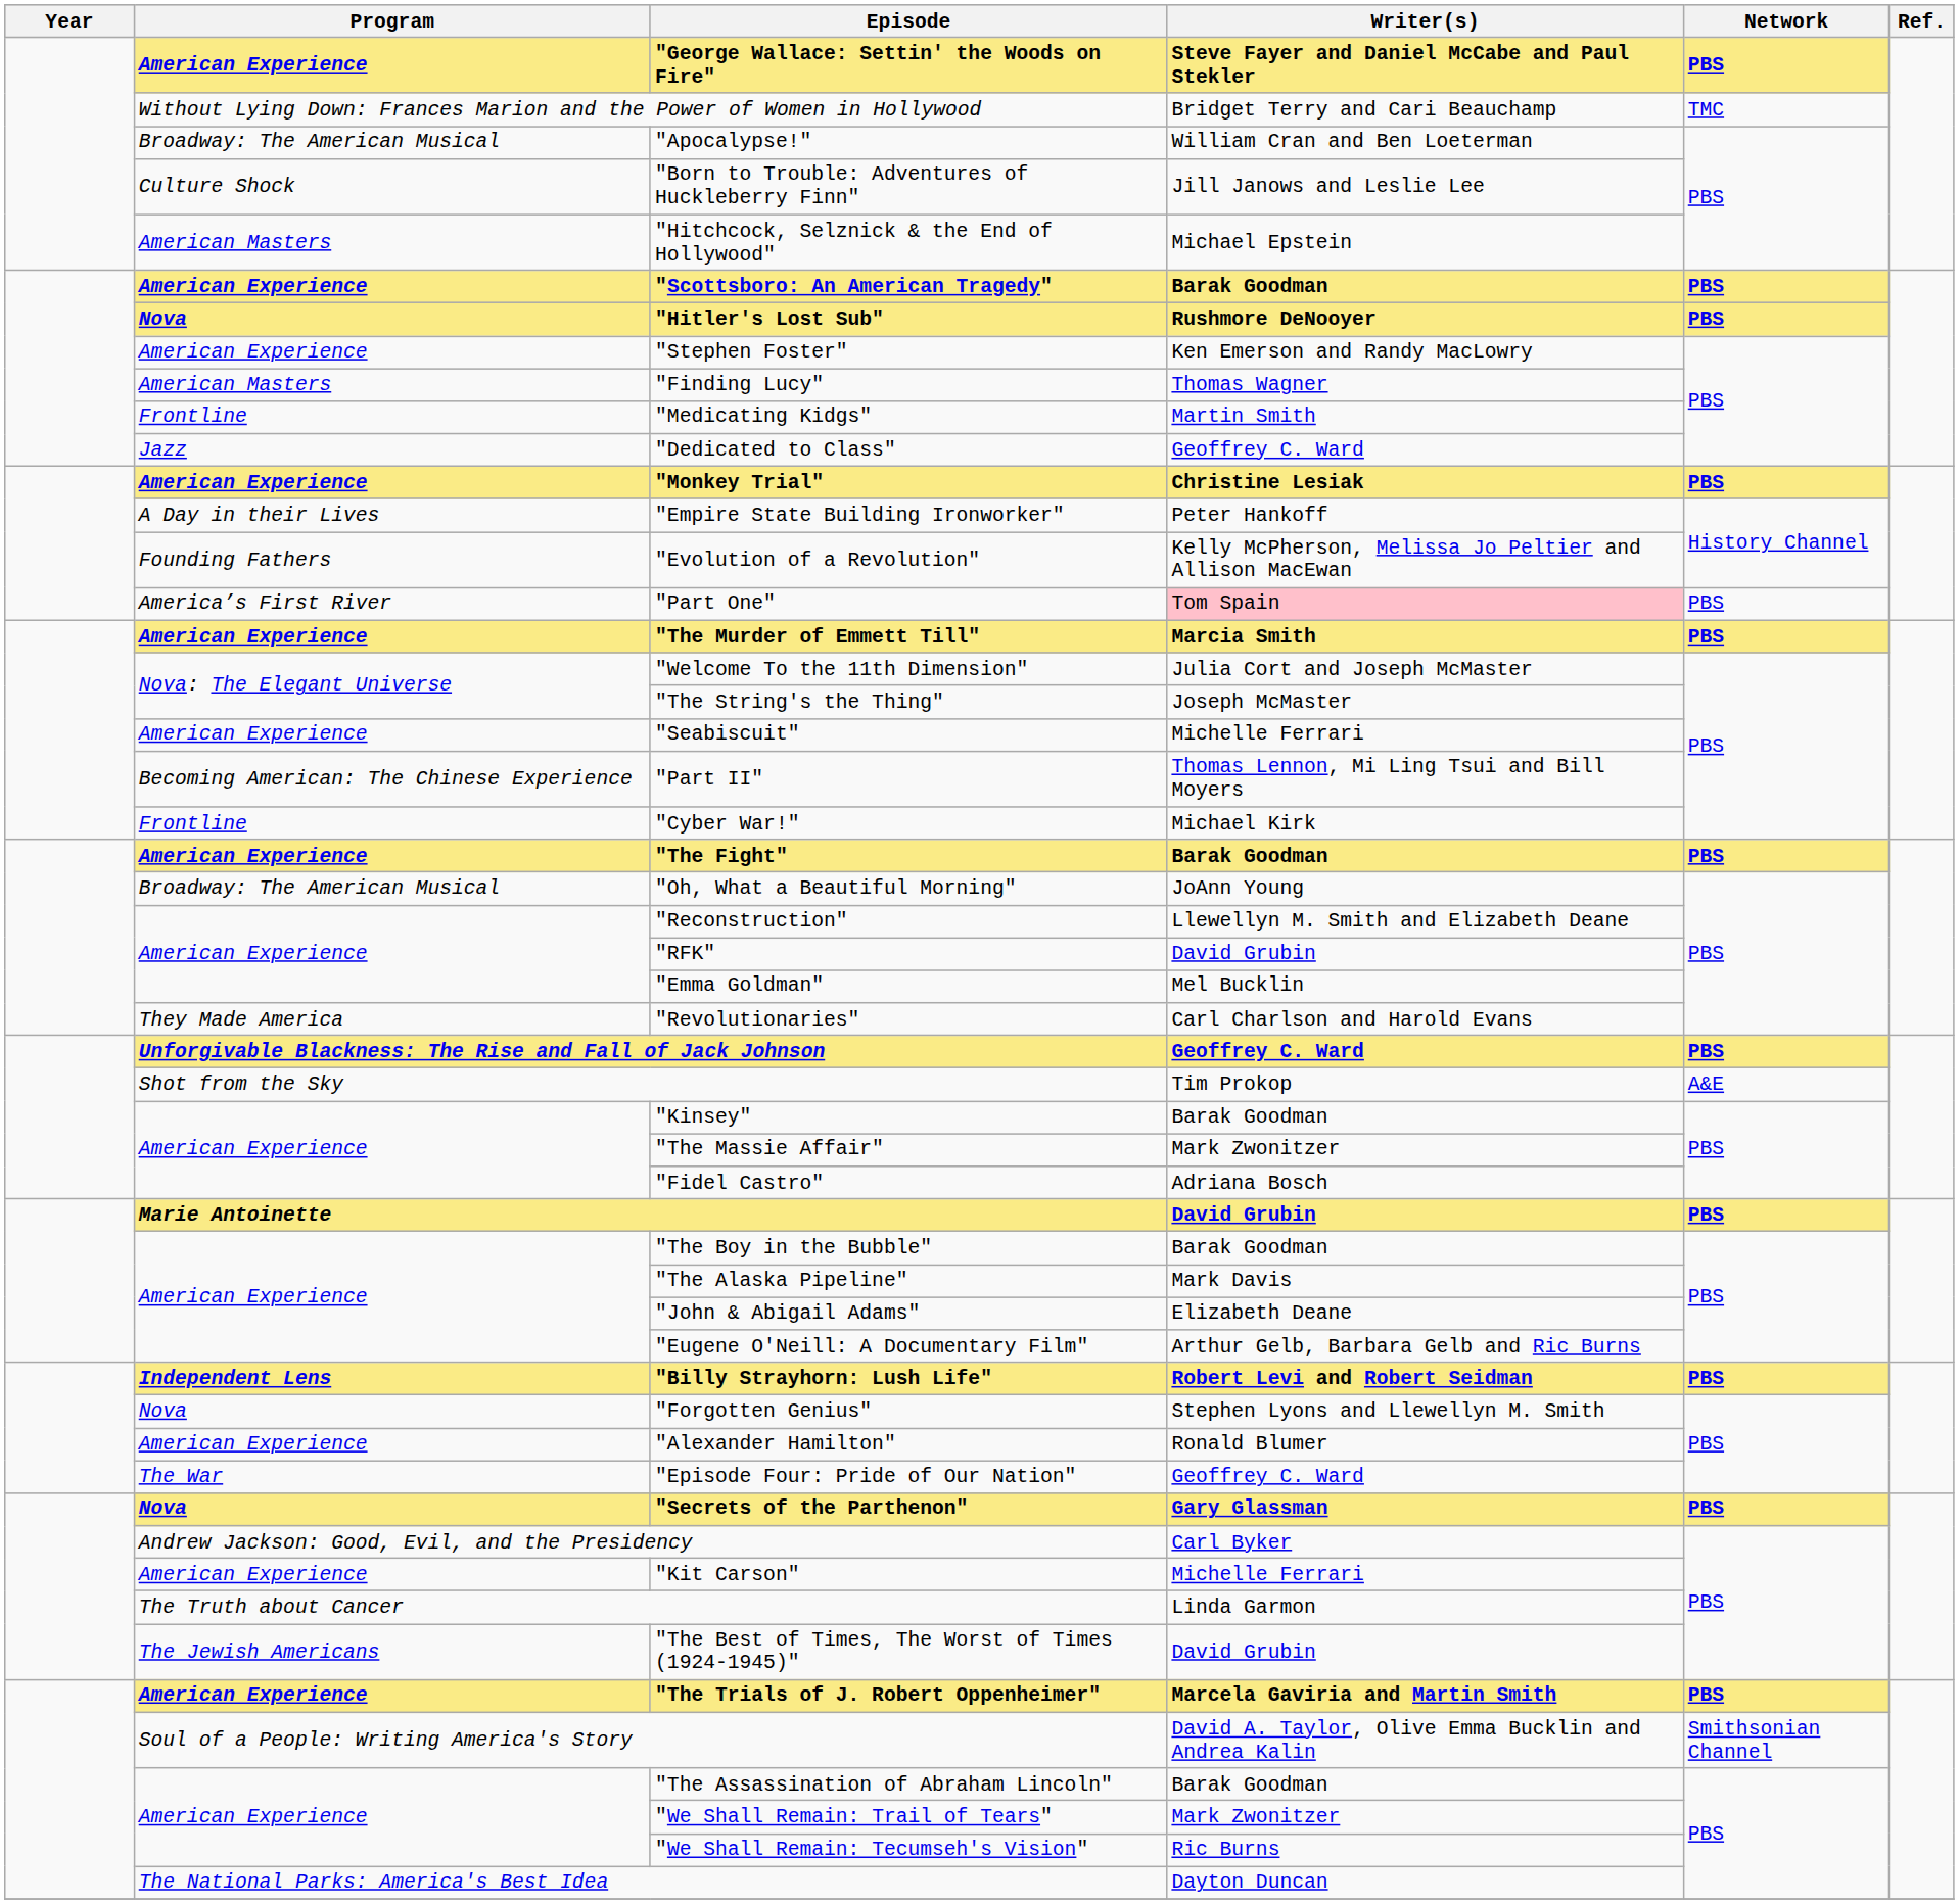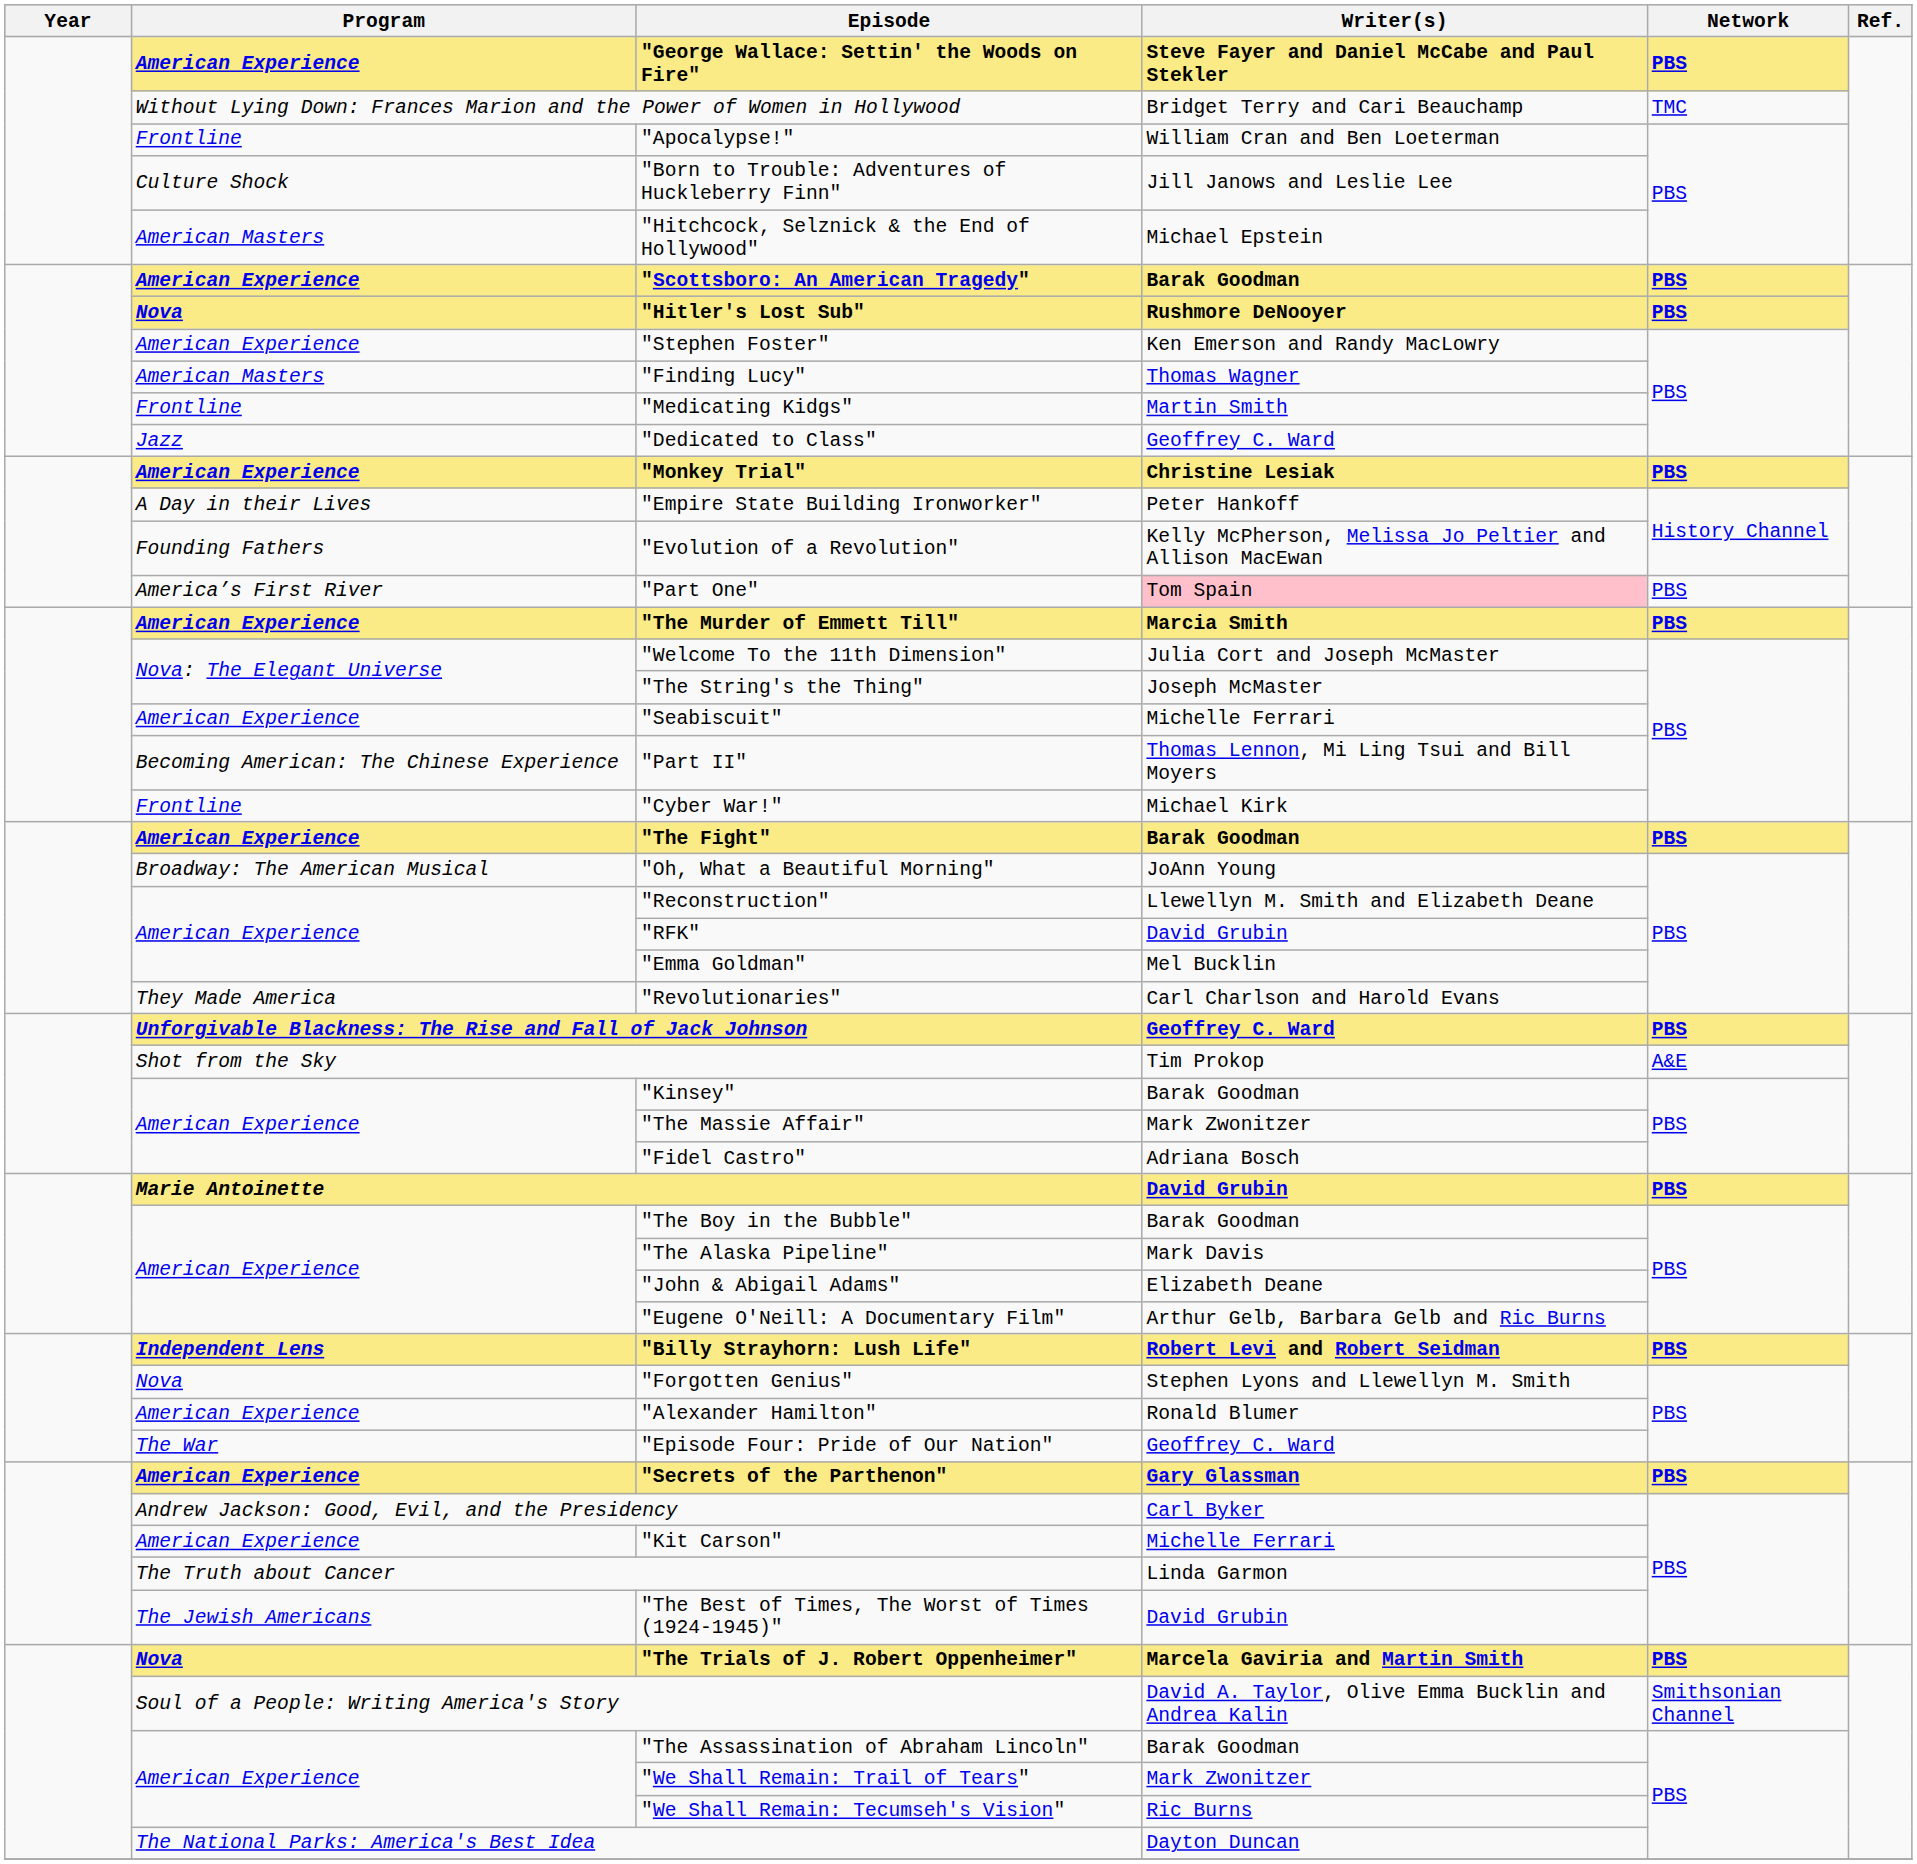 <table class="wikitable" style="width:100%">
 <tr bgcolor="#CCCCCC" align="center">
 <th width="5%">Year</th>
 <th width="20%">Program</th>
 <th width="20%">Episode</th>
 <th width="20%">Writer(s)</th>
 <th width="8%">Network</th>
 <th width="1%">Ref.</th>
 </tr>
 <tr>
 <td rowspan=5></td>
 <td style="background:#FAEB86;"><strong><em><a href='#'>American Experience</a></em></strong></td>
 <td style="background:#FAEB86;"><strong>"George Wallace: Settin' the Woods on Fire"</strong></td>
 <td style="background:#FAEB86;"><strong>Steve Fayer and Daniel McCabe and Paul Stekler</strong></td>
 <td style="background:#FAEB86;"><strong><a href='#'>PBS</a></strong></td>
 <td rowspan=5 style="text-align:center;"></td>
 </tr>
 <tr>
 <td colspan="2"><em>Without Lying Down: Frances Marion and the Power of Women in Hollywood</em></td>
 <td>Bridget Terry and Cari Beauchamp</td>
 <td><a href='#'>TMC</a></td>
 </tr>
 <tr>
-<td><em>Broadway: The American Musical</em></td>
+<td><em><a href='#'>Frontline</a></em></td>
 <td>"Apocalypse!"</td>
 <td>William Cran and Ben Loeterman</td>
 <td rowspan="3"><a href='#'>PBS</a></td>
 </tr>
 <tr>
 <td><em>Culture Shock</em></td>
 <td>"Born to Trouble: Adventures of Huckleberry Finn"</td>
 <td>Jill Janows and Leslie Lee</td>
 </tr>
 <tr>
 <td><em><a href='#'>American Masters</a></em></td>
 <td>"Hitchcock, Selznick & the End of Hollywood"</td>
 <td>Michael Epstein</td>
 </tr>
 <tr>
 <td rowspan=6></td>
 <td style="background:#FAEB86;"><strong><em><a href='#'>American Experience</a></em></strong></td>
 <td style="background:#FAEB86;"><strong>"<a href='#'>Scottsboro: An American Tragedy</a>"</strong></td>
 <td style="background:#FAEB86;"><strong>Barak Goodman</strong></td>
 <td style="background:#FAEB86;"><strong><a href='#'>PBS</a></strong></td>
 <td rowspan=6 style="text-align:center;"></td>
 </tr>
 <tr>
 <td style="background:#FAEB86;"><strong><em><a href='#'>Nova</a></em></strong></td>
 <td style="background:#FAEB86;"><strong>"Hitler's Lost Sub"</strong></td>
 <td style="background:#FAEB86;"><strong>Rushmore DeNooyer</strong></td>
 <td style="background:#FAEB86;"><strong><a href='#'>PBS</a></strong></td>
 </tr>
 <tr>
 <td><em><a href='#'>American Experience</a></em></td>
 <td>"Stephen Foster"</td>
 <td>Ken Emerson and Randy MacLowry</td>
 <td rowspan="4"><a href='#'>PBS</a></td>
 </tr>
 <tr>
 <td><em><a href='#'>American Masters</a></em></td>
 <td>"Finding Lucy"</td>
 <td><a href='#'>Thomas Wagner</a></td>
 </tr>
 <tr>
 <td><em><a href='#'>Frontline</a></em></td>
 <td>"Medicating Kidgs"</td>
 <td><a href='#'>Martin Smith</a></td>
 </tr>
 <tr>
 <td><em><a href='#'>Jazz</a></em></td>
 <td>"Dedicated to Class"</td>
 <td><a href='#'>Geoffrey C. Ward</a></td>
 </tr>
 <tr>
 <td rowspan=4></td>
 <td style="background:#FAEB86;"><strong><em><a href='#'>American Experience</a></em></strong></td>
 <td style="background:#FAEB86;"><strong>"Monkey Trial"</strong></td>
 <td style="background:#FAEB86;"><strong>Christine Lesiak</strong></td>
 <td style="background:#FAEB86;"><strong><a href='#'>PBS</a></strong></td>
 <td rowspan=4 style="text-align:center;"></td>
 </tr>
 <tr>
 <td><em>A Day in their Lives</em></td>
 <td>"Empire State Building Ironworker"</td>
 <td>Peter Hankoff</td>
 <td rowspan="2"><a href='#'>History Channel</a></td>
 </tr>
 <tr>
 <td><em>Founding Fathers</em></td>
 <td>"Evolution of a Revolution"</td>
 <td>Kelly McPherson, <a href='#'>Melissa Jo Peltier</a> and Allison MacEwan</td>
 </tr>
 <tr>
 <td><em>America’s First River</em></td>
 <td>"Part One"</td>
 <td style="background: pink;">Tom Spain</td>
 <td><a href='#'>PBS</a></td>
 </tr>
 <tr>
 <td rowspan=6></td>
 <td style="background:#FAEB86;"><strong><em><a href='#'>American Experience</a></em></strong></td>
 <td style="background:#FAEB86;"><strong>"The Murder of Emmett Till"</strong></td>
 <td style="background:#FAEB86;"><strong>Marcia Smith</strong></td>
 <td style="background:#FAEB86;"><strong><a href='#'>PBS</a></strong></td>
 <td rowspan=6 style="text-align:center;"></td>
 </tr>
 <tr>
 <td rowspan="2"><em><a href='#'>Nova</a>: <a href='#'>The Elegant Universe</a></em></td>
 <td>"Welcome To the 11th Dimension"</td>
 <td>Julia Cort and Joseph McMaster</td>
 <td rowspan="5"><a href='#'>PBS</a></td>
 </tr>
 <tr>
 <td>"The String's the Thing"</td>
 <td>Joseph McMaster</td>
 </tr>
 <tr>
 <td><em><a href='#'>American Experience</a></em></td>
 <td>"Seabiscuit"</td>
 <td>Michelle Ferrari</td>
 </tr>
 <tr>
 <td><em>Becoming American: The Chinese Experience</em></td>
 <td>"Part II"</td>
 <td><a href='#'>Thomas Lennon</a>, Mi Ling Tsui and Bill Moyers</td>
 </tr>
 <tr>
 <td><em><a href='#'>Frontline</a></em></td>
 <td>"Cyber War!"</td>
 <td>Michael Kirk</td>
 </tr>
 <tr>
 <td rowspan=6></td>
 <td style="background:#FAEB86;"><strong><em><a href='#'>American Experience</a></em></strong></td>
 <td style="background:#FAEB86;"><strong>"The Fight"</strong></td>
 <td style="background:#FAEB86;"><strong>Barak Goodman</strong></td>
 <td style="background:#FAEB86;"><strong><a href='#'>PBS</a></strong></td>
 <td rowspan=6 style="text-align:center;"></td>
 </tr>
 <tr>
 <td><em>Broadway: The American Musical</em></td>
 <td>"Oh, What a Beautiful Morning"</td>
 <td>JoAnn Young</td>
 <td rowspan="5"><a href='#'>PBS</a></td>
 </tr>
 <tr>
 <td rowspan="3"><em><a href='#'>American Experience</a></em></td>
 <td>"Reconstruction"</td>
 <td>Llewellyn M. Smith and Elizabeth Deane</td>
 </tr>
 <tr>
 <td>"RFK"</td>
 <td><a href='#'>David Grubin</a></td>
 </tr>
 <tr>
 <td>"Emma Goldman"</td>
 <td>Mel Bucklin</td>
 </tr>
 <tr>
 <td><em>They Made America</em></td>
 <td>"Revolutionaries"</td>
 <td>Carl Charlson and Harold Evans</td>
 </tr>
 <tr>
 <td rowspan=5></td>
 <td colspan="2" style="background:#FAEB86;"><strong><em><a href='#'>Unforgivable Blackness: The Rise and Fall of Jack Johnson</a></em></strong></td>
 <td style="background:#FAEB86;"><strong><a href='#'>Geoffrey C. Ward</a></strong></td>
 <td style="background:#FAEB86;"><strong><a href='#'>PBS</a></strong></td>
 <td rowspan=5 style="text-align:center;"></td>
 </tr>
 <tr>
 <td colspan="2"><em>Shot from the Sky</em></td>
 <td>Tim Prokop</td>
 <td><a href='#'>A&E</a></td>
 </tr>
 <tr>
 <td rowspan="3"><em><a href='#'>American Experience</a></em></td>
 <td>"Kinsey"</td>
 <td>Barak Goodman</td>
 <td rowspan="3"><a href='#'>PBS</a></td>
 </tr>
 <tr>
 <td>"The Massie Affair"</td>
 <td>Mark Zwonitzer</td>
 </tr>
 <tr>
 <td>"Fidel Castro"</td>
 <td>Adriana Bosch</td>
 </tr>
 <tr>
 <td rowspan=5></td>
 <td colspan="2" style="background:#FAEB86;"><strong><em>Marie Antoinette</em></strong></td>
 <td style="background:#FAEB86;"><strong><a href='#'>David Grubin</a></strong></td>
 <td style="background:#FAEB86;"><strong><a href='#'>PBS</a></strong></td>
 <td rowspan=5 style="text-align:center;"></td>
 </tr>
 <tr>
 <td rowspan="4"><em><a href='#'>American Experience</a></em></td>
 <td>"The Boy in the Bubble"</td>
 <td>Barak Goodman</td>
 <td rowspan="4"><a href='#'>PBS</a></td>
 </tr>
 <tr>
 <td>"The Alaska Pipeline"</td>
 <td>Mark Davis</td>
 </tr>
 <tr>
 <td>"John & Abigail Adams"</td>
 <td>Elizabeth Deane</td>
 </tr>
 <tr>
 <td>"Eugene O'Neill: A Documentary Film"</td>
 <td>Arthur Gelb, Barbara Gelb and <a href='#'>Ric Burns</a></td>
 </tr>
 <tr>
 <td rowspan=4></td>
 <td style="background:#FAEB86;"><strong><em><a href='#'>Independent Lens</a></em></strong></td>
 <td style="background:#FAEB86;"><strong>"Billy Strayhorn: Lush Life"</strong></td>
 <td style="background:#FAEB86;"><strong><a href='#'>Robert Levi</a> and <a href='#'>Robert Seidman</a></strong></td>
 <td style="background:#FAEB86;"><strong><a href='#'>PBS</a></strong></td>
 <td rowspan=4 style="text-align:center;"></td>
 </tr>
 <tr>
 <td><em><a href='#'>Nova</a></em></td>
 <td>"Forgotten Genius"</td>
 <td>Stephen Lyons and Llewellyn M. Smith</td>
 <td rowspan="3"><a href='#'>PBS</a></td>
 </tr>
 <tr>
 <td><em><a href='#'>American Experience</a></em></td>
 <td>"Alexander Hamilton"</td>
 <td>Ronald Blumer</td>
 </tr>
 <tr>
 <td><em><a href='#'>The War</a></em></td>
 <td>"Episode Four: Pride of Our Nation"</td>
 <td><a href='#'>Geoffrey C. Ward</a></td>
 </tr>
 <tr>
 <td rowspan=5></td>
-<td style="background:#FAEB86;"><strong><em><a href='#'>Nova</a></em></strong></td>
+<td style="background:#FAEB86;"><strong><em><a href='#'>American Experience</a></em></strong></td>
 <td style="background:#FAEB86;"><strong>"Secrets of the Parthenon"</strong></td>
 <td style="background:#FAEB86;"><strong><a href='#'>Gary Glassman</a></strong></td>
 <td style="background:#FAEB86;"><strong><a href='#'>PBS</a></strong></td>
 <td rowspan=5 style="text-align:center;"></td>
 </tr>
 <tr>
 <td colspan="2"><em>Andrew Jackson: Good, Evil, and the Presidency</em></td>
 <td><a href='#'>Carl Byker</a></td>
 <td rowspan="4"><a href='#'>PBS</a></td>
 </tr>
 <tr>
 <td><em><a href='#'>American Experience</a></em></td>
 <td>"Kit Carson"</td>
 <td><a href='#'>Michelle Ferrari</a></td>
 </tr>
 <tr>
 <td colspan="2"><em>The Truth about Cancer</em></td>
 <td>Linda Garmon</td>
 </tr>
 <tr>
 <td><em><a href='#'>The Jewish Americans</a></em></td>
 <td>"The Best of Times, The Worst of Times (1924-1945)"</td>
 <td><a href='#'>David Grubin</a></td>
 </tr>
 <tr>
 <td rowspan=6></td>
-<td style="background:#FAEB86;"><strong><em><a href='#'>American Experience</a></em></strong></td>
+<td style="background:#FAEB86;"><strong><em><a href='#'>Nova</a></em></strong></td>
 <td style="background:#FAEB86;"><strong>"The Trials of J. Robert Oppenheimer"</strong></td>
 <td style="background:#FAEB86;"><strong>Marcela Gaviria and <a href='#'>Martin Smith</a></strong></td>
 <td style="background:#FAEB86;"><strong><a href='#'>PBS</a></strong></td>
 <td rowspan=6 style="text-align:center;"></td>
 </tr>
 <tr>
 <td colspan="2"><em>Soul of a People: Writing America's Story</em></td>
 <td><a href='#'>David A. Taylor</a>, Olive Emma Bucklin and <a href='#'>Andrea Kalin</a></td>
 <td><a href='#'>Smithsonian Channel</a></td>
 </tr>
 <tr>
 <td rowspan="3"><em><a href='#'>American Experience</a></em></td>
 <td>"The Assassination of Abraham Lincoln"</td>
 <td>Barak Goodman</td>
 <td rowspan="4"><a href='#'>PBS</a></td>
 </tr>
 <tr>
 <td>"<a href='#'>We Shall Remain: Trail of Tears</a>"</td>
 <td><a href='#'>Mark Zwonitzer</a></td>
 </tr>
 <tr>
 <td>"<a href='#'>We Shall Remain: Tecumseh's Vision</a>"</td>
 <td><a href='#'>Ric Burns</a></td>
 </tr>
 <tr>
 <td colspan="2"><em><a href='#'>The National Parks: America's Best Idea</a></em></td>
 <td><a href='#'>Dayton Duncan</a></td>
 </tr>
 <tr>
 </tr>
 </table>
